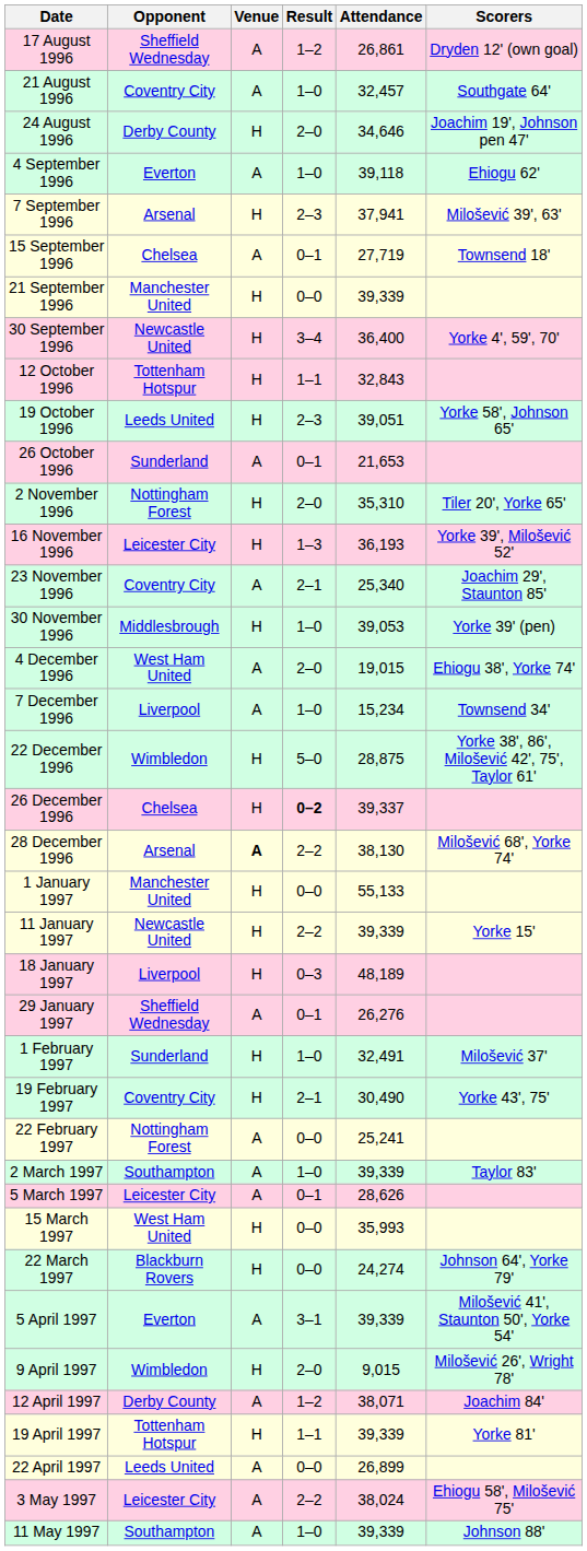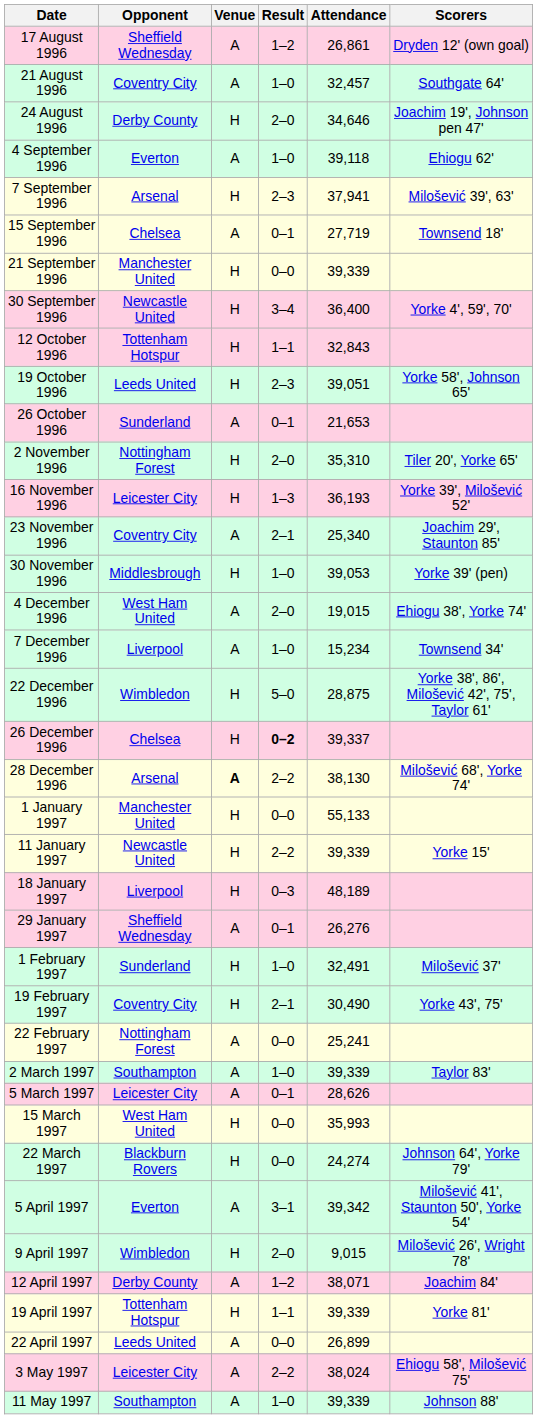 <table class="wikitable sortable" style="text-align:center">
 <tr>
 <th>Date</th>
 <th>Opponent</th>
 <th>Venue</th>
 <th>Result</th>
 <th>Attendance</th>
 <th>Scorers</th>
 </tr>
 <tr style="background-color: #ffd0e3;">
 <td>17 August 1996</td>
 <td><a href='#'>Sheffield Wednesday</a></td>
 <td>A</td>
 <td>1–2</td>
 <td>26,861</td>
 <td><a href='#'>Dryden</a> 12' (own goal)</td>
 </tr>
 <tr style="background-color: #d0ffe3;">
 <td>21 August 1996</td>
 <td><a href='#'>Coventry City</a></td>
 <td>A</td>
 <td>1–0</td>
 <td>32,457</td>
 <td><a href='#'>Southgate</a> 64'</td>
 </tr>
 <tr style="background-color: #d0ffe3;">
 <td>24 August 1996</td>
 <td><a href='#'>Derby County</a></td>
 <td>H</td>
 <td>2–0</td>
 <td>34,646</td>
 <td><a href='#'>Joachim</a> 19', <a href='#'>Johnson</a> pen 47'</td>
 </tr>
 <tr style="background-color: #d0ffe3;">
 <td>4 September 1996</td>
 <td><a href='#'>Everton</a></td>
 <td>A</td>
 <td>1–0</td>
 <td>39,118</td>
 <td><a href='#'>Ehiogu</a> 62'</td>
 </tr>
 <tr style="background-color: #ffffdd;">
 <td>7 September 1996</td>
 <td><a href='#'>Arsenal</a></td>
 <td>H</td>
 <td>2–3</td>
 <td>37,941</td>
 <td><a href='#'>Milošević</a> 39', 63'</td>
 </tr>
 <tr style="background-color: #ffffdd;">
 <td>15 September 1996</td>
 <td><a href='#'>Chelsea</a></td>
 <td>A</td>
 <td>0–1</td>
 <td>27,719</td>
 <td><a href='#'>Townsend</a> 18'</td>
 </tr>
 <tr style="background-color: #ffffdd;">
 <td>21 September 1996</td>
 <td><a href='#'>Manchester United</a></td>
 <td>H</td>
 <td>0–0</td>
 <td>39,339</td>
 <td></td>
 </tr>
 <tr style="background-color: #ffd0e3;">
 <td>30 September 1996</td>
 <td><a href='#'>Newcastle United</a></td>
 <td>H</td>
 <td>3–4</td>
 <td>36,400</td>
 <td><a href='#'>Yorke</a> 4', 59', 70'</td>
 </tr>
 <tr style="background-color: #ffd0e3;">
 <td>12 October 1996</td>
 <td><a href='#'>Tottenham Hotspur</a></td>
 <td>H</td>
 <td>1–1</td>
 <td>32,843</td>
 <td></td>
 </tr>
 <tr style="background-color: #d0ffe3;">
 <td>19 October 1996</td>
 <td><a href='#'>Leeds United</a></td>
 <td>H</td>
 <td>2–3</td>
 <td>39,051</td>
 <td><a href='#'>Yorke</a> 58', <a href='#'>Johnson</a> 65'</td>
 </tr>
 <tr style="background-color: #ffd0e3;">
 <td>26 October 1996</td>
 <td><a href='#'>Sunderland</a></td>
 <td>A</td>
 <td>0–1</td>
 <td>21,653</td>
 <td></td>
 </tr>
 <tr style="background-color: #d0ffe3;">
 <td>2 November 1996</td>
 <td><a href='#'>Nottingham Forest</a></td>
 <td>H</td>
 <td>2–0</td>
 <td>35,310</td>
 <td><a href='#'>Tiler</a> 20', <a href='#'>Yorke</a> 65'</td>
 </tr>
 <tr style="background-color: #ffd0e3;">
 <td>16 November 1996</td>
 <td><a href='#'>Leicester City</a></td>
 <td>H</td>
 <td>1–3</td>
 <td>36,193</td>
 <td><a href='#'>Yorke</a> 39', <a href='#'>Milošević</a> 52'</td>
 </tr>
 <tr style="background-color: #d0ffe3;">
 <td>23 November 1996</td>
 <td><a href='#'>Coventry City</a></td>
 <td>A</td>
 <td>2–1</td>
 <td>25,340</td>
 <td><a href='#'>Joachim</a> 29', <a href='#'>Staunton</a> 85'</td>
 </tr>
 <tr style="background-color: #d0ffe3;">
 <td>30 November 1996</td>
 <td><a href='#'>Middlesbrough</a></td>
 <td>H</td>
 <td>1–0</td>
 <td>39,053</td>
 <td><a href='#'>Yorke</a> 39' (pen)</td>
 </tr>
 <tr style="background-color: #d0ffe3;">
 <td>4 December 1996</td>
 <td><a href='#'>West Ham United</a></td>
 <td>A</td>
 <td>2–0</td>
 <td>19,015</td>
 <td><a href='#'>Ehiogu</a> 38', <a href='#'>Yorke</a> 74'</td>
 </tr>
 <tr style="background-color: #d0ffe3;">
 <td>7 December 1996</td>
 <td><a href='#'>Liverpool</a></td>
 <td>A</td>
 <td>1–0</td>
 <td>15,234</td>
 <td><a href='#'>Townsend</a> 34'</td>
 </tr>
 <tr style="background-color: #d0ffe3;">
 <td>22 December 1996</td>
 <td><a href='#'>Wimbledon</a></td>
 <td>H</td>
 <td>5–0</td>
 <td>28,875</td>
 <td><a href='#'>Yorke</a> 38', 86', <a href='#'>Milošević</a> 42', 75', <a href='#'>Taylor</a> 61'</td>
 </tr>
 <tr style="background-color: #ffd0e3;">
 <td>26 December 1996</td>
 <td><a href='#'>Chelsea</a></td>
 <td>H</td>
 <td><strong>0–2</strong></td>
 <td>39,337</td>
 <td></td>
 </tr>
 <tr style="background-color: #ffffdd;">
 <td>28 December 1996</td>
 <td><a href='#'>Arsenal</a></td>
 <td><strong>A</strong></td>
 <td>2–2</td>
 <td>38,130</td>
 <td><a href='#'>Milošević</a> 68', <a href='#'>Yorke</a> 74'</td>
 </tr>
 <tr style="background-color: #ffffdd;">
 <td>1 January 1997</td>
 <td><a href='#'>Manchester United</a></td>
 <td>H</td>
 <td>0–0</td>
 <td>55,133</td>
 <td></td>
 </tr>
 <tr style="background-color: #ffffdd;">
 <td>11 January 1997</td>
 <td><a href='#'>Newcastle United</a></td>
 <td>H</td>
 <td>2–2</td>
 <td>39,339</td>
 <td><a href='#'>Yorke</a> 15'</td>
 </tr>
 <tr style="background-color: #ffd0e3;">
 <td>18 January 1997</td>
 <td><a href='#'>Liverpool</a></td>
 <td>H</td>
 <td>0–3</td>
 <td>48,189</td>
 <td></td>
 </tr>
 <tr style="background-color: #ffd0e3;">
 <td>29 January 1997</td>
 <td><a href='#'>Sheffield Wednesday</a></td>
 <td>A</td>
 <td>0–1</td>
 <td>26,276</td>
 <td></td>
 </tr>
 <tr style="background-color: #d0ffe3;">
 <td>1 February 1997</td>
 <td><a href='#'>Sunderland</a></td>
 <td>H</td>
 <td>1–0</td>
 <td>32,491</td>
 <td><a href='#'>Milošević</a> 37'</td>
 </tr>
 <tr style="background-color: #d0ffe3;">
 <td>19 February 1997</td>
 <td><a href='#'>Coventry City</a></td>
 <td>H</td>
 <td>2–1</td>
 <td>30,490</td>
 <td><a href='#'>Yorke</a> 43', 75'</td>
 </tr>
 <tr style="background-color: #ffffdd;">
 <td>22 February 1997</td>
 <td><a href='#'>Nottingham Forest</a></td>
 <td>A</td>
 <td>0–0</td>
 <td>25,241</td>
 <td></td>
 </tr>
 <tr style="background-color: #d0ffe3;">
 <td>2 March 1997</td>
 <td><a href='#'>Southampton</a></td>
 <td>A</td>
 <td>1–0</td>
 <td>39,339</td>
 <td><a href='#'>Taylor</a> 83'</td>
 </tr>
 <tr style="background-color: #ffd0e3;">
 <td>5 March 1997</td>
 <td><a href='#'>Leicester City</a></td>
 <td>A</td>
 <td>0–1</td>
 <td>28,626</td>
 <td></td>
 </tr>
 <tr style="background-color: #ffffdd;">
 <td>15 March 1997</td>
 <td><a href='#'>West Ham United</a></td>
 <td>H</td>
 <td>0–0</td>
 <td>35,993</td>
 <td></td>
 </tr>
 <tr style="background-color: #d0ffe3;">
 <td>22 March 1997</td>
 <td><a href='#'>Blackburn Rovers</a></td>
 <td>H</td>
 <td>0–0</td>
 <td>24,274</td>
 <td><a href='#'>Johnson</a> 64', <a href='#'>Yorke</a> 79'</td>
 </tr>
 <tr style="background-color: #d0ffe3;">
 <td>5 April 1997</td>
 <td><a href='#'>Everton</a></td>
 <td>A</td>
 <td>3–1</td>
-<td>39,339</td>
+<td>39,342</td>
 <td><a href='#'>Milošević</a> 41', <a href='#'>Staunton</a> 50', <a href='#'>Yorke</a> 54'</td>
 </tr>
 <tr style="background-color: #d0ffe3;">
 <td>9 April 1997</td>
 <td><a href='#'>Wimbledon</a></td>
 <td>H</td>
 <td>2–0</td>
 <td>9,015</td>
 <td><a href='#'>Milošević</a> 26', <a href='#'>Wright</a> 78'</td>
 </tr>
 <tr style="background-color: #ffd0e3;">
 <td>12 April 1997</td>
 <td><a href='#'>Derby County</a></td>
 <td>A</td>
 <td>1–2</td>
 <td>38,071</td>
 <td><a href='#'>Joachim</a> 84'</td>
 </tr>
 <tr style="background-color: #ffffdd;">
 <td>19 April 1997</td>
 <td><a href='#'>Tottenham Hotspur</a></td>
 <td>H</td>
 <td>1–1</td>
 <td>39,339</td>
 <td><a href='#'>Yorke</a> 81'</td>
 </tr>
 <tr style="background-color: #ffffdd;">
 <td>22 April 1997</td>
 <td><a href='#'>Leeds United</a></td>
 <td>A</td>
 <td>0–0</td>
 <td>26,899</td>
 <td></td>
 </tr>
 <tr style="background-color: #ffd0e3;">
 <td>3 May 1997</td>
 <td><a href='#'>Leicester City</a></td>
 <td>A</td>
 <td>2–2</td>
 <td>38,024</td>
 <td><a href='#'>Ehiogu</a> 58', <a href='#'>Milošević</a> 75'</td>
 </tr>
 <tr style="background-color: #d0ffe3;">
 <td>11 May 1997</td>
 <td><a href='#'>Southampton</a></td>
 <td>A</td>
 <td>1–0</td>
 <td>39,339</td>
 <td><a href='#'>Johnson</a> 88'</td>
 </tr>
 </table>
